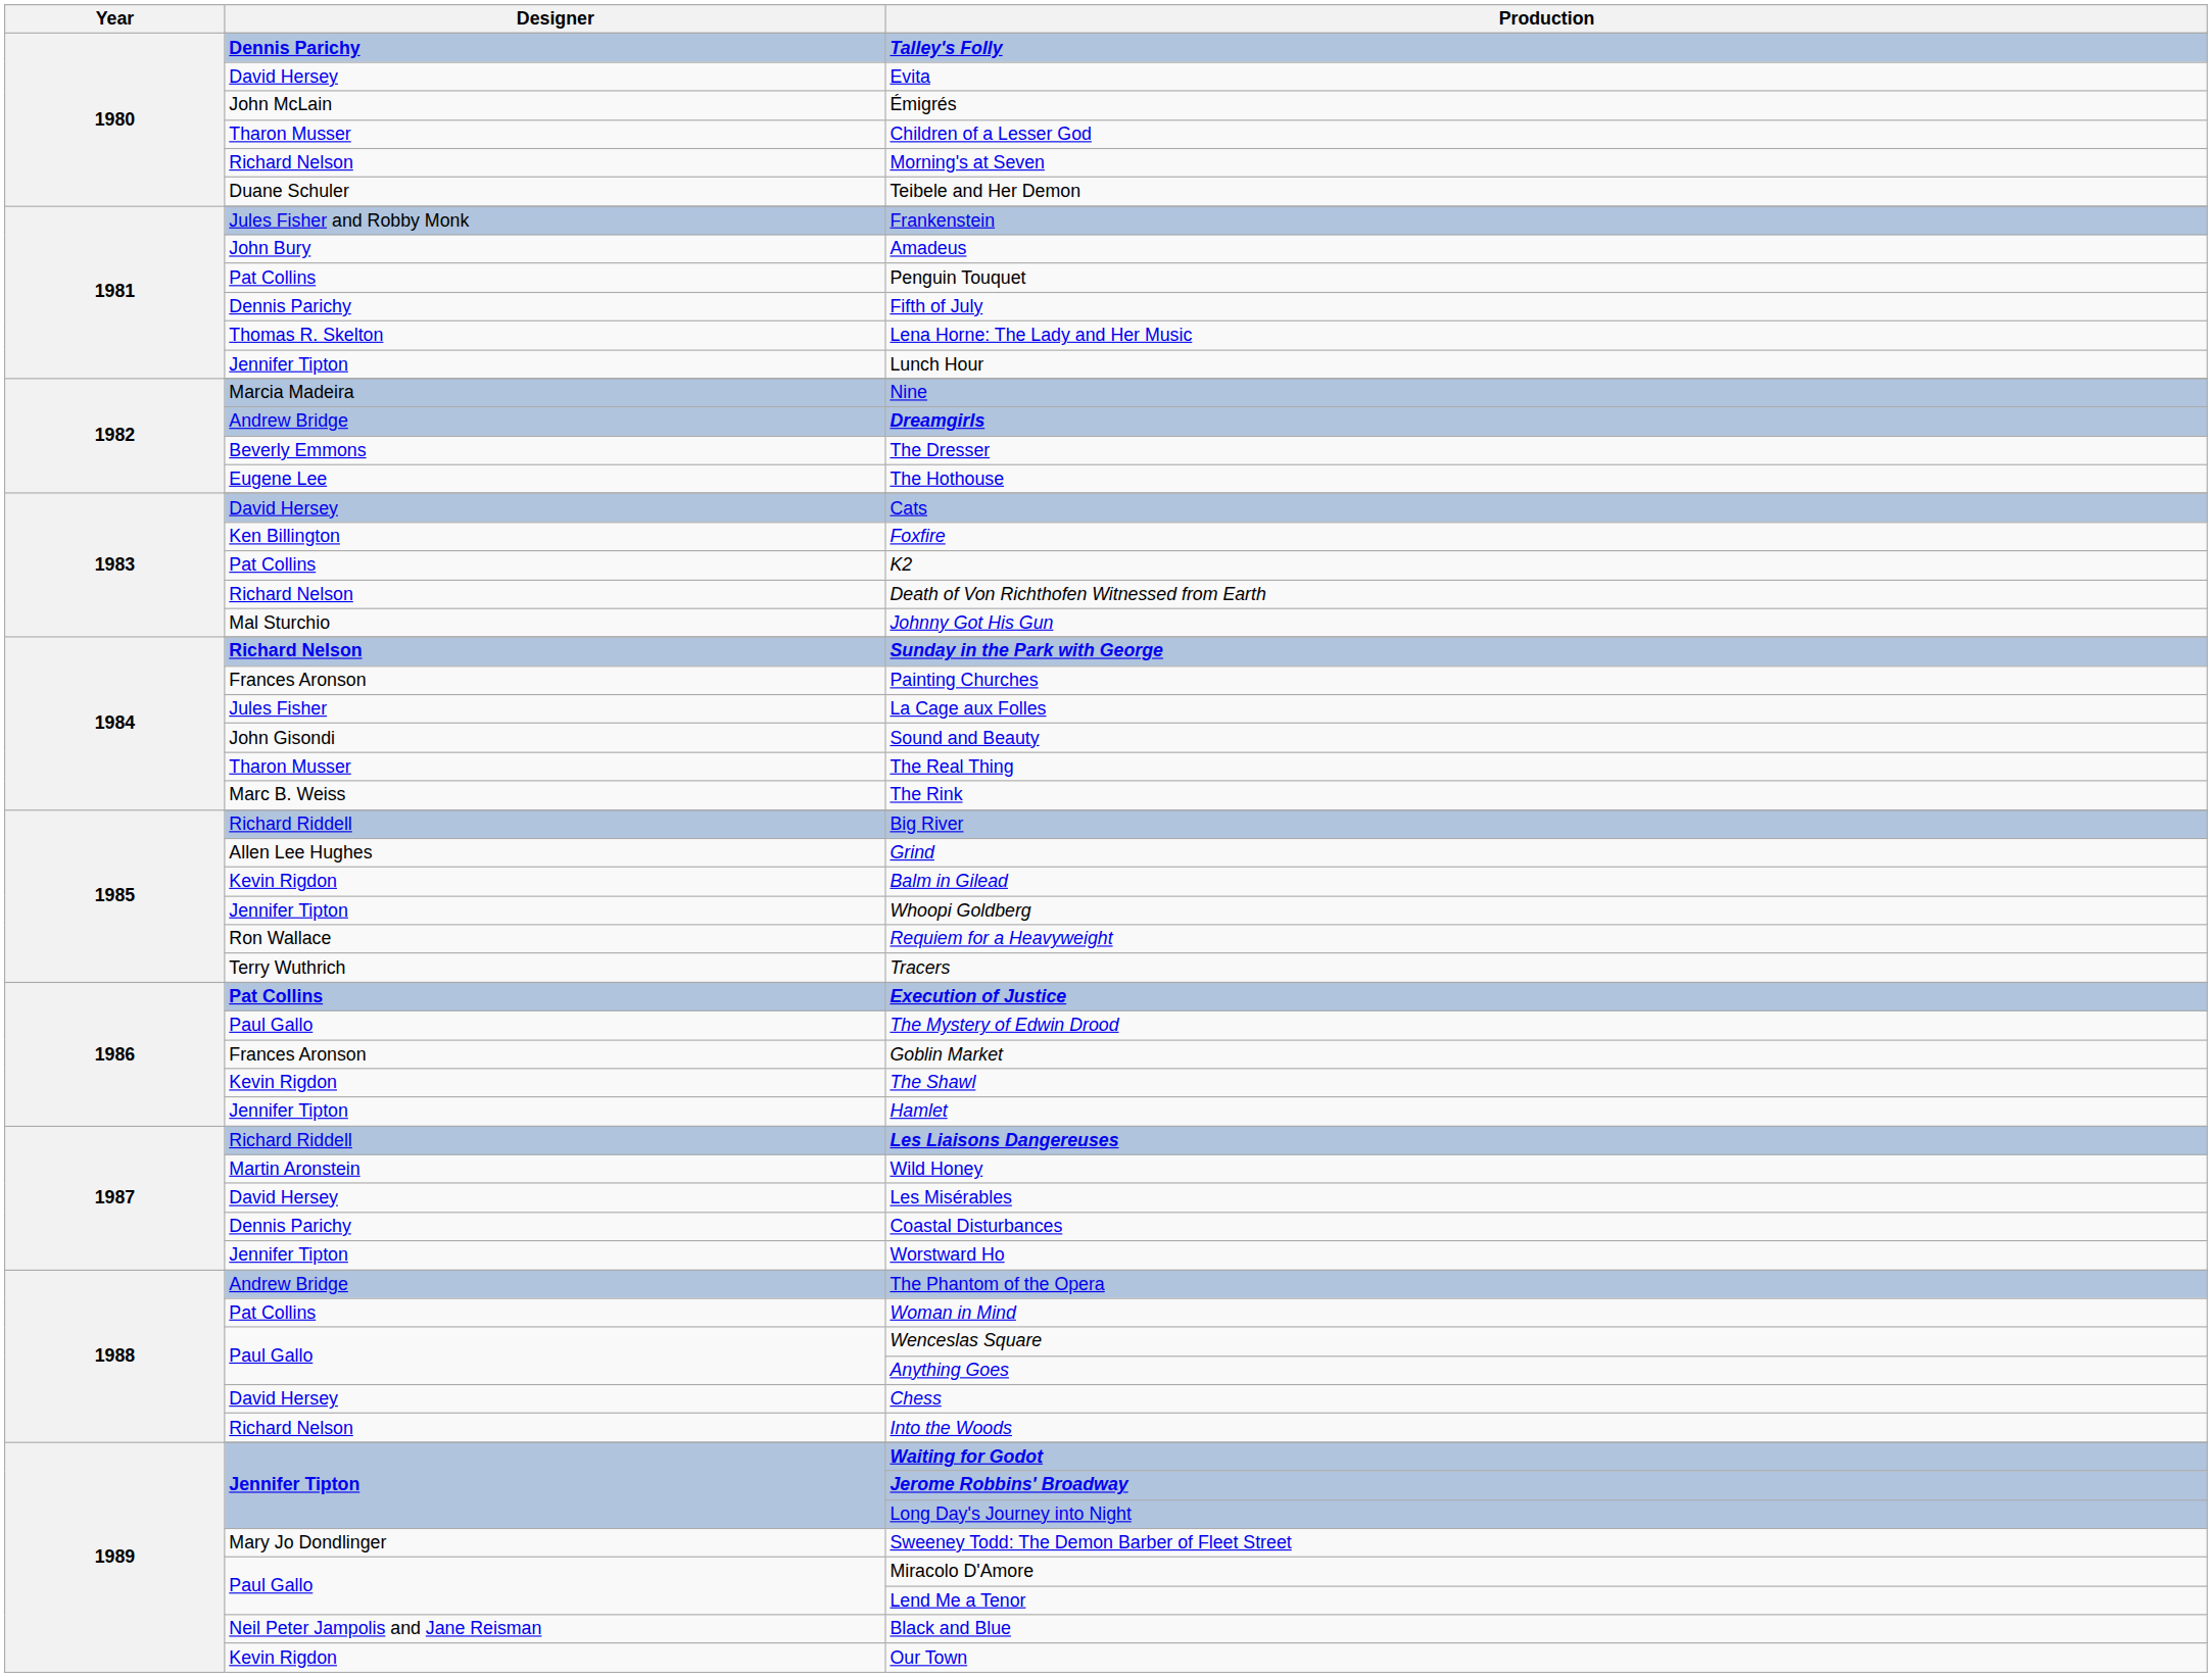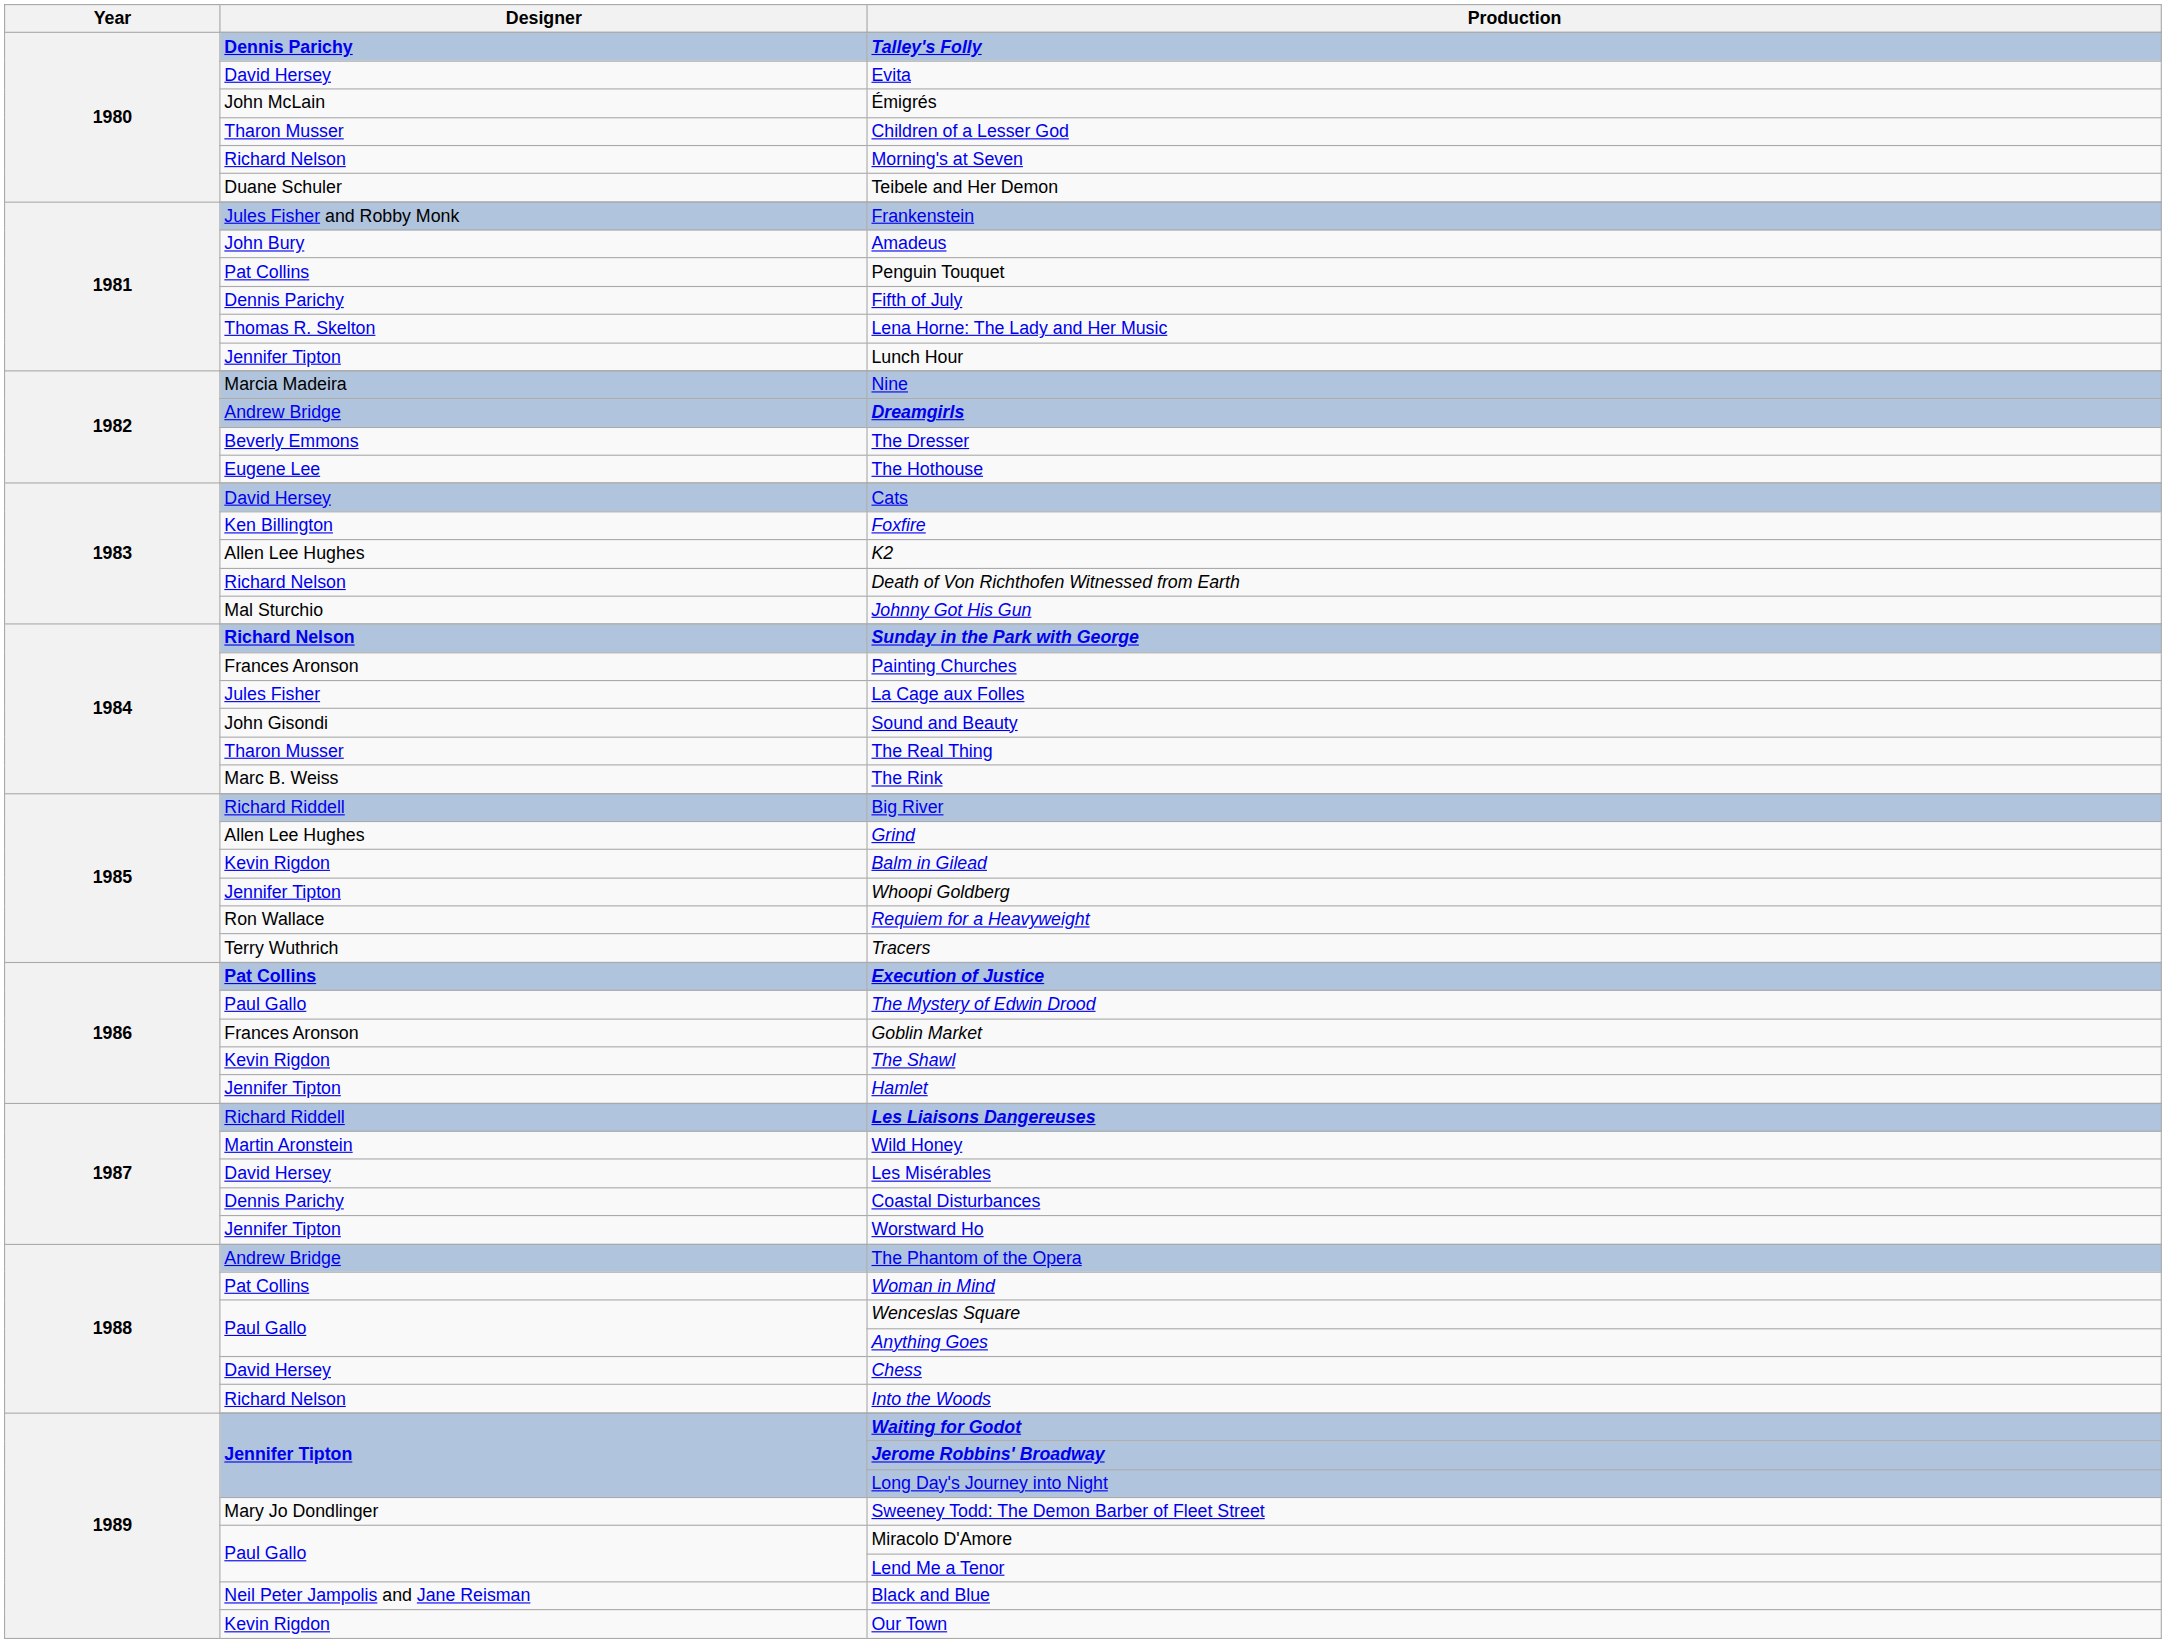 <table class="wikitable" style="width:98%;">
 <tr style="background:#bebebe;">
 <th style="width:10%;">Year</th>
 <th style="width:30%;">Designer</th>
 <th style="width:60%;">Production</th>
 </tr>
 <tr>
 <th rowspan="7">1980</th>
 </tr>
 <tr style="background:#B0C4DE">
 <td><strong><a href='#'>Dennis Parichy</a></strong></td>
 <td><strong><em><a href='#'>Talley's Folly</a><em> <strong></td>
 </tr>
 <tr>
 <td><a href='#'>David Hersey</a></td>
 <td></em><a href='#'>Evita</a><em></td>
 </tr>
 <tr>
 <td>John McLain</td>
 <td></em>Émigrés<em></td>
 </tr>
 <tr>
 <td><a href='#'>Tharon Musser</a></td>
 <td></em><a href='#'>Children of a Lesser God</a><em></td>
 </tr>
 <tr>
 <td><a href='#'>Richard Nelson</a></td>
 <td></em><a href='#'>Morning's at Seven</a><em></td>
 </tr>
 <tr>
 <td>Duane Schuler</td>
 <td></em>Teibele and Her Demon<em></td>
 </tr>
 <tr>
 <th rowspan="7">1981</th>
 </tr>
 <tr style="background:#B0C4DE">
 <td></strong><a href='#'>Jules Fisher</a> and Robby Monk<strong></td>
 <td></em></strong><a href='#'>Frankenstein</a><strong><em></td>
 </tr>
 <tr>
 <td><a href='#'>John Bury</a></td>
 <td></em><a href='#'>Amadeus</a><em></td>
 </tr>
 <tr>
 <td><a href='#'>Pat Collins</a></td>
 <td></em>Penguin Touquet<em></td>
 </tr>
 <tr>
 <td><a href='#'>Dennis Parichy</a></td>
 <td></em><a href='#'>Fifth of July</a><em></td>
 </tr>
 <tr>
 <td><a href='#'>Thomas R. Skelton</a></td>
 <td></em><a href='#'>Lena Horne: The Lady and Her Music</a><em></td>
 </tr>
 <tr>
 <td><a href='#'>Jennifer Tipton</a></td>
 <td></em>Lunch Hour<em></td>
 </tr>
 <tr>
 <th rowspan="5">1982</th>
 </tr>
 <tr style="background:#B0C4DE">
 <td></strong>Marcia Madeira<strong></td>
 <td></em></strong><a href='#'>Nine</a></em> </strong></td>
 </tr>
 <tr style="background:#B0C4DE">
 <td></strong><a href='#'>Andrew Bridge</a><strong></td>
 <td><strong><em><a href='#'>Dreamgirls</a><em> <strong></td>
 </tr>
 <tr>
 <td><a href='#'>Beverly Emmons</a></td>
 <td></em><a href='#'>The Dresser</a><em></td>
 </tr>
 <tr>
 <td><a href='#'>Eugene Lee</a></td>
 <td></em><a href='#'>The Hothouse</a><em></td>
 </tr>
 <tr>
 <th rowspan="6">1983</th>
 </tr>
 <tr style="background:#B0C4DE">
 <td></strong><a href='#'>David Hersey</a><strong></td>
 <td></em></strong><a href='#'>Cats</a></em> </strong></td>
 </tr>
 <tr>
 <td><a href='#'>Ken Billington</a></td>
 <td><em><a href='#'>Foxfire</a></em></td>
 </tr>
 <tr>
-<td><a href='#'>Pat Collins</a></td>
+<td>Allen Lee Hughes</td>
 <td><em>K2</em></td>
 </tr>
 <tr>
 <td><a href='#'>Richard Nelson</a></td>
 <td><em>Death of Von Richthofen Witnessed from Earth</em></td>
 </tr>
 <tr>
 <td>Mal Sturchio</td>
 <td><em><a href='#'>Johnny Got His Gun</a></em></td>
 </tr>
 <tr>
 <th rowspan="7">1984</th>
 </tr>
 <tr style="background:#B0C4DE">
 <td><strong><a href='#'>Richard Nelson</a></strong></td>
 <td><strong><em><a href='#'>Sunday in the Park with George</a><em> <strong></td>
 </tr>
 <tr>
 <td>Frances Aronson</td>
 <td></em><a href='#'>Painting Churches</a><em></td>
 </tr>
 <tr>
 <td><a href='#'>Jules Fisher</a></td>
 <td></em><a href='#'>La Cage aux Folles</a><em></td>
 </tr>
 <tr>
 <td>John Gisondi</td>
 <td></em><a href='#'>Sound and Beauty</a><em></td>
 </tr>
 <tr>
 <td><a href='#'>Tharon Musser</a></td>
 <td></em><a href='#'>The Real Thing</a><em></td>
 </tr>
 <tr>
 <td>Marc B. Weiss</td>
 <td></em><a href='#'>The Rink</a><em></td>
 </tr>
 <tr>
 <th rowspan="7">1985</th>
 </tr>
 <tr style="background:#B0C4DE">
 <td></strong><a href='#'>Richard Riddell</a><strong></td>
 <td></em></strong><a href='#'>Big River</a></em> </strong></td>
 </tr>
 <tr>
 <td>Allen Lee Hughes</td>
 <td><em><a href='#'>Grind</a></em></td>
 </tr>
 <tr>
 <td><a href='#'>Kevin Rigdon</a></td>
 <td><em><a href='#'>Balm in Gilead</a></em></td>
 </tr>
 <tr>
 <td><a href='#'>Jennifer Tipton</a></td>
 <td><em>Whoopi Goldberg</em></td>
 </tr>
 <tr>
 <td>Ron Wallace</td>
 <td><em><a href='#'>Requiem for a Heavyweight</a></em></td>
 </tr>
 <tr>
 <td>Terry Wuthrich</td>
 <td><em>Tracers</em></td>
 </tr>
 <tr>
 <th rowspan="6">1986</th>
 </tr>
 <tr style="background:#B0C4DE">
 <td><strong><a href='#'>Pat Collins</a></strong></td>
 <td><strong><em><a href='#'>Execution of Justice</a></em></strong></td>
 </tr>
 <tr>
 <td><a href='#'>Paul Gallo</a></td>
 <td><em><a href='#'>The Mystery of Edwin Drood</a></em></td>
 </tr>
 <tr>
 <td>Frances Aronson</td>
 <td><em>Goblin Market</em></td>
 </tr>
 <tr>
 <td><a href='#'>Kevin Rigdon</a></td>
 <td><em><a href='#'>The Shawl</a></em></td>
 </tr>
 <tr>
 <td><a href='#'>Jennifer Tipton</a></td>
 <td><em><a href='#'>Hamlet</a></em></td>
 </tr>
 <tr>
 <th rowspan="6">1987</th>
 </tr>
 <tr style="background:#B0C4DE">
 <td></strong><a href='#'>Richard Riddell</a><strong></td>
 <td><strong><em><a href='#'>Les Liaisons Dangereuses</a><em> <strong></td>
 </tr>
 <tr>
 <td><a href='#'>Martin Aronstein</a></td>
 <td></em><a href='#'>Wild Honey</a><em></td>
 </tr>
 <tr>
 <td><a href='#'>David Hersey</a></td>
 <td></em><a href='#'>Les Misérables</a><em></td>
 </tr>
 <tr>
 <td><a href='#'>Dennis Parichy</a></td>
 <td></em><a href='#'>Coastal Disturbances</a><em></td>
 </tr>
 <tr>
 <td><a href='#'>Jennifer Tipton</a></td>
 <td></em><a href='#'>Worstward Ho</a><em></td>
 </tr>
 <tr>
 <th rowspan="7">1988</th>
 </tr>
 <tr style="background:#B0C4DE">
 <td></strong><a href='#'>Andrew Bridge</a><strong></td>
 <td></em></strong><a href='#'>The Phantom of the Opera</a></em> </strong></td>
 </tr>
 <tr>
 <td><a href='#'>Pat Collins</a></td>
 <td><em><a href='#'>Woman in Mind</a></em></td>
 </tr>
 <tr>
 <td rowspan="2"><a href='#'>Paul Gallo</a></td>
 <td><em>Wenceslas Square</em></td>
 </tr>
 <tr>
 <td><em><a href='#'>Anything Goes</a></em></td>
 </tr>
 <tr>
 <td><a href='#'>David Hersey</a></td>
 <td><em><a href='#'>Chess</a></em></td>
 </tr>
 <tr>
 <td><a href='#'>Richard Nelson</a></td>
 <td><em><a href='#'>Into the Woods</a></em></td>
 </tr>
 <tr>
 <th rowspan="9">1989</th>
 </tr>
 <tr style="background:#B0C4DE">
 <td rowspan="3"><strong><a href='#'>Jennifer Tipton</a></strong></td>
 <td><strong><em><a href='#'>Waiting for Godot</a></em></strong></td>
 </tr>
 <tr style="background:#B0C4DE">
 <td><strong><em><a href='#'>Jerome Robbins' Broadway</a><em> <strong></td>
 </tr>
 <tr style="background:#B0C4DE">
 <td></em></strong><a href='#'>Long Day's Journey into Night</a><strong><em></td>
 </tr>
 <tr>
 <td>Mary Jo Dondlinger</td>
 <td></em><a href='#'>Sweeney Todd: The Demon Barber of Fleet Street</a><em></td>
 </tr>
 <tr>
 <td rowspan="2"><a href='#'>Paul Gallo</a></td>
 <td></em>Miracolo D'Amore<em></td>
 </tr>
 <tr>
 <td></em><a href='#'>Lend Me a Tenor</a><em></td>
 </tr>
 <tr>
 <td><a href='#'>Neil Peter Jampolis</a> and <a href='#'>Jane Reisman</a></td>
 <td></em><a href='#'>Black and Blue</a><em></td>
 </tr>
 <tr>
 <td><a href='#'>Kevin Rigdon</a></td>
 <td></em><a href='#'>Our Town</a><em></td>
 </tr>
 </table>
